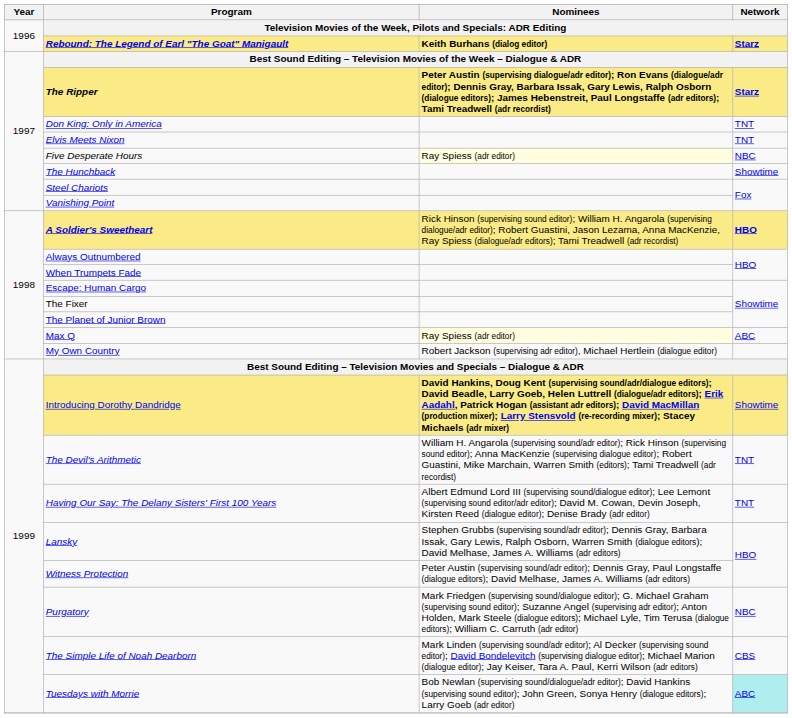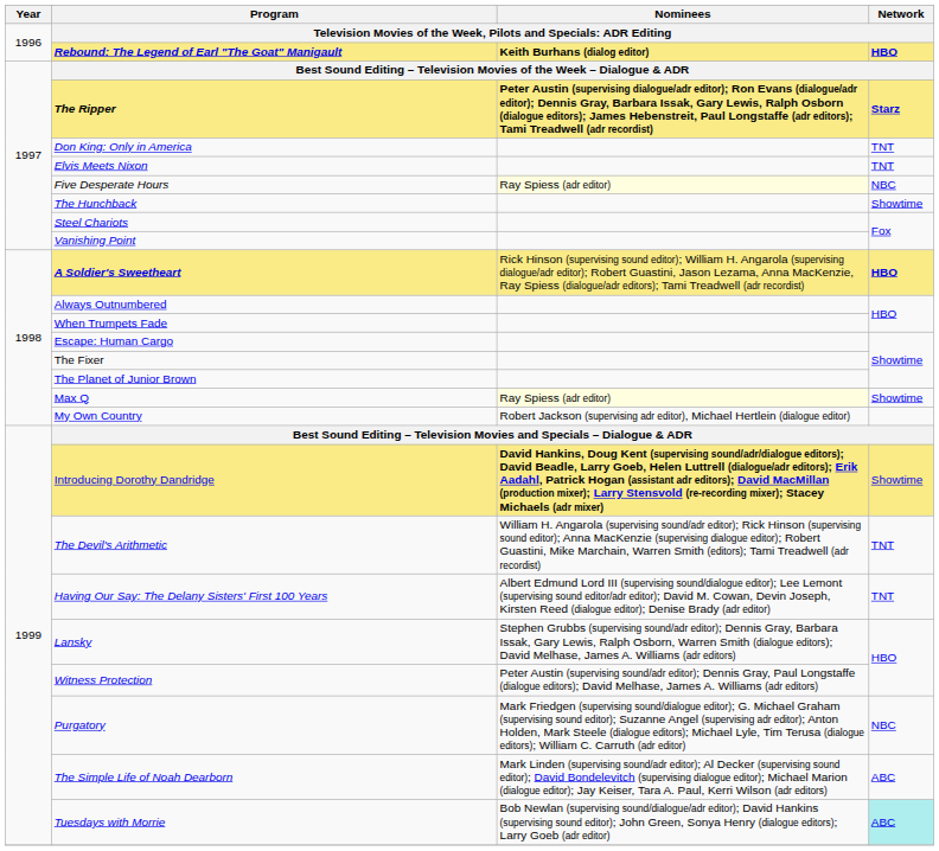 <table class="wikitable" style="width:100%">
 <tr bgcolor="#bebebe">
 <th width="5%">Year</th>
 <th width="48%">Program</th>
 <th width="40%">Nominees</th>
 <th width="7%">Network</th>
 </tr>
 <tr>
 <td rowspan="2" style="text-align:center;">1996</td>
 <th colspan="3">Television Movies of the Week, Pilots and Specials: ADR Editing</th>
 </tr>
 <tr>
 <td style="background:#FAEB86;"><strong><em><a href='#'>Rebound: The Legend of Earl "The Goat" Manigault</a></em></strong></td>
 <td style="background:#FAEB86;"><strong>Keith Burhans <small>(dialog editor)</small></strong></td>
-<td style="background:#FAEB86;"><strong><a href='#'>Starz</a></strong></td>
+<td style="background:#FAEB86;"><strong><a href='#'>HBO</a></strong></td>
 </tr>
 <tr>
 <td rowspan="8" style="text-align:center;">1997</td>
 <th colspan="3">Best Sound Editing – Television Movies of the Week – Dialogue & ADR</th>
 </tr>
 <tr>
 <td style="background:#FAEB86;"><strong><em>The Ripper</em></strong></td>
 <td style="background:#FAEB86;"><strong>Peter Austin <small>(supervising dialogue/adr editor)</small>; Ron Evans <small>(dialogue/adr editor)</small>; Dennis Gray, Barbara Issak, Gary Lewis, Ralph Osborn <small>(dialogue editors)</small>; James Hebenstreit, Paul Longstaffe <small>(adr editors)</small>; Tami Treadwell <small>(adr recordist)</small></strong></td>
 <td style="background:#FAEB86;"><strong><a href='#'>Starz</a></strong></td>
 </tr>
 <tr>
 <td><em><a href='#'>Don King: Only in America</a></em></td>
 <td></td>
 <td><a href='#'>TNT</a></td>
 </tr>
 <tr>
 <td><em><a href='#'>Elvis Meets Nixon</a></em></td>
 <td></td>
 <td><a href='#'>TNT</a></td>
 </tr>
 <tr>
 <td><em>Five Desperate Hours</em></td>
 <td style="background: lightyellow;">Ray Spiess <small>(adr editor)</small></td>
 <td><a href='#'>NBC</a></td>
 </tr>
 <tr>
 <td><em><a href='#'>The Hunchback</a></em></td>
 <td></td>
 <td><a href='#'>Showtime</a></td>
 </tr>
 <tr>
 <td><em><a href='#'>Steel Chariots</a></em></td>
 <td></td>
 <td rowspan="2"><a href='#'>Fox</a></td>
 </tr>
 <tr>
 <td><em><a href='#'>Vanishing Point</a></em></td>
 <td></td>
 </tr>
 <tr>
 <td rowspan="8" style="text-align:center;">1998<br></td>
 <td style="background:#FAEB86;"><strong><em><a href='#'>A Soldier's Sweetheart</a><em> <strong></td>
 <td style="background:#FAEB86;"></strong>Rick Hinson <small>(supervising sound editor)</small>; William H. Angarola <small>(supervising dialogue/adr editor)</small>; Robert Guastini, Jason Lezama, Anna MacKenzie, Ray Spiess <small>(dialogue/adr editors)</small>; Tami Treadwell <small>(adr recordist)</small><strong></td>
 <td style="background:#FAEB86;"><strong><a href='#'>HBO</a></strong></td>
 </tr>
 <tr>
 <td></em><a href='#'>Always Outnumbered</a><em></td>
 <td></td>
 <td rowspan="2"><a href='#'>HBO</a></td>
 </tr>
 <tr>
 <td></em><a href='#'>When Trumpets Fade</a><em></td>
 <td></td>
 </tr>
 <tr>
 <td></em><a href='#'>Escape: Human Cargo</a><em></td>
 <td></td>
 <td rowspan="3"><a href='#'>Showtime</a></td>
 </tr>
 <tr>
 <td></em>The Fixer<em></td>
 <td></td>
 </tr>
 <tr>
 <td></em><a href='#'>The Planet of Junior Brown</a><em></td>
 <td></td>
 </tr>
 <tr>
 <td></em><a href='#'>Max Q</a><em></td>
 <td style="background: lightyellow;">Ray Spiess <small>(adr editor)</small></td>
-<td><a href='#'>ABC</a></td>
+<td><a href='#'>Showtime</a></td>
 </tr>
 <tr>
 <td></em><a href='#'>My Own Country</a><em></td>
 <td>Robert Jackson <small>(supervising adr editor)</small>, Michael Hertlein <small>(dialogue editor)</small></td>
 <td></td>
 </tr>
 <tr>
 <td rowspan="9" style="text-align:center;">1999</td>
 <th colspan="3">Best Sound Editing – Television Movies and Specials – Dialogue & ADR</th>
 </tr>
 <tr>
 <td style="background:#FAEB86;"></em></strong><a href='#'>Introducing Dorothy Dandridge</a></em> </strong></td>
 <td style="background:#FAEB86;"><strong>David Hankins, Doug Kent <small>(supervising sound/adr/dialogue editors)</small>; David Beadle, Larry Goeb, Helen Luttrell <small>(dialogue/adr editors)</small>; <a href='#'>Erik Aadahl</a>, Patrick Hogan <small>(assistant adr editors)</small>; <a href='#'>David MacMillan</a> <small>(production mixer)</small>; <a href='#'>Larry Stensvold</a> <small>(re-recording mixer)</small>; Stacey Michaels <small>(adr mixer)</small></strong></td>
 <td style="background:#FAEB86;"></strong><a href='#'>Showtime</a><strong></td>
 </tr>
 <tr>
 <td><em><a href='#'>The Devil's Arithmetic</a></em></td>
 <td>William H. Angarola <small>(supervising sound/adr editor)</small>; Rick Hinson <small>(supervising sound editor)</small>; Anna MacKenzie <small>(supervising dialogue editor)</small>; Robert Guastini, Mike Marchain, Warren Smith <small>(editors)</small>; Tami Treadwell <small>(adr recordist)</small></td>
 <td><a href='#'>TNT</a></td>
 </tr>
 <tr>
 <td><em><a href='#'>Having Our Say: The Delany Sisters' First 100 Years</a></em></td>
 <td>Albert Edmund Lord III <small>(supervising sound/dialogue editor)</small>; Lee Lemont <small>(supervising sound editor/adr editor)</small>; David M. Cowan, Devin Joseph, Kirsten Reed <small>(dialogue editor)</small>; Denise Brady <small>(adr editor)</small></td>
 <td><a href='#'>TNT</a></td>
 </tr>
 <tr>
 <td><em><a href='#'>Lansky</a></em></td>
 <td>Stephen Grubbs <small>(supervising sound/adr editor)</small>; Dennis Gray, Barbara Issak, Gary Lewis, Ralph Osborn, Warren Smith <small>(dialogue editors</small>); David Melhase, James A. Williams <small>(adr editors)</small></td>
 <td rowspan="2"><a href='#'>HBO</a></td>
 </tr>
 <tr>
 <td><em><a href='#'>Witness Protection</a></em></td>
 <td>Peter Austin <small>(supervising sound/adr editor)</small>; Dennis Gray, Paul Longstaffe <small>(dialogue editors)</small>; David Melhase, James A. Williams <small>(adr editors)</small></td>
 </tr>
 <tr>
 <td><em><a href='#'>Purgatory</a></em></td>
 <td>Mark Friedgen <small>(supervising sound/dialogue editor)</small>; G. Michael Graham <small>(supervising sound editor)</small>; Suzanne Angel <small>(supervising adr editor)</small>; Anton Holden, Mark Steele <small>(dialogue editors)</small>; Michael Lyle, Tim Terusa <small>(dialogue editors)</small>; William C. Carruth <small>(adr editor)</small></td>
 <td><a href='#'>NBC</a></td>
 </tr>
 <tr>
 <td><em><a href='#'>The Simple Life of Noah Dearborn</a></em></td>
 <td>Mark Linden <small>(supervising sound/adr editor)</small>; Al Decker <small>(supervising sound editor)</small>; <a href='#'>David Bondelevitch</a> <small>(supervising dialogue editor)</small>; Michael Marion <small>(dialogue editor)</small>; Jay Keiser, Tara A. Paul, Kerri Wilson <small>(adr editors)</small></td>
-<td><a href='#'>CBS</a></td>
+<td><a href='#'>ABC</a></td>
 </tr>
 <tr>
 <td><em><a href='#'>Tuesdays with Morrie</a></em></td>
 <td>Bob Newlan <small>(supervising sound/dialogue/adr editor)</small>; David Hankins <small>(supervising sound editor)</small>; John Green, Sonya Henry <small>(dialogue editors)</small>; Larry Goeb <small>(adr editor)</small></td>
 <td style="background: paleturquoise;"><a href='#'>ABC</a></td>
 </tr>
 <tr>
 </tr>
 </table>
